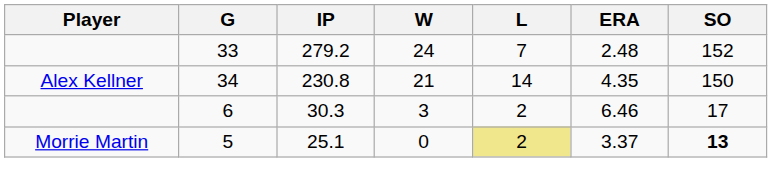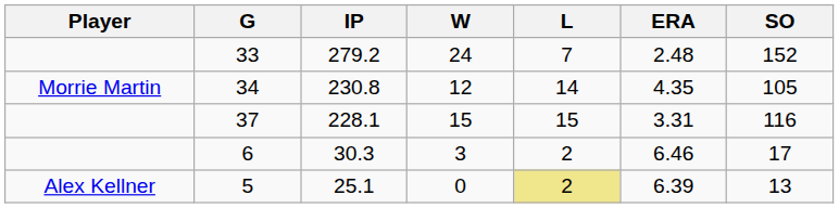 <table class="wikitable sortable">
 <tr>
 <th bgcolor="#DDDDFF" width="16%">Player</th>
 <th bgcolor="#DDDDFF" width="9%">G</th>
 <th bgcolor="#DDDDFF" width="9%">IP</th>
 <th bgcolor="#DDDDFF" width="9%">W</th>
 <th bgcolor="#DDDDFF" width="9%">L</th>
 <th bgcolor="#DDDDFF" width="9%">ERA</th>
 <th bgcolor="#DDDDFF" width="9%">SO</th>
 </tr>
 <tr align="center">
 <td></td>
 <td>33</td>
 <td>279.2</td>
 <td>24</td>
 <td>7</td>
 <td>2.48</td>
 <td>152</td>
 </tr>
 <tr align="center">
-<td><a href='#'>Alex Kellner</a></td>
+<td><a href='#'>Morrie Martin</a></td>
 <td>34</td>
 <td>230.8</td>
-<td>21</td>
+<td>12</td>
 <td>14</td>
 <td>4.35</td>
-<td>150</td>
+<td>105</td>
+</tr>
+<tr align="center">
+<td></td>
+<td>37</td>
+<td>228.1</td>
+<td>15</td>
+<td>15</td>
+<td>3.31</td>
+<td>116</td>
 </tr>
 <tr align="center">
 <td></td>
 <td>6</td>
 <td>30.3</td>
 <td>3</td>
 <td>2</td>
 <td>6.46</td>
 <td>17</td>
 </tr>
 <tr align="center">
-<td><a href='#'>Morrie Martin</a></td>
+<td><a href='#'>Alex Kellner</a></td>
 <td>5</td>
 <td>25.1</td>
 <td>0</td>
 <td style="background: khaki;">2</td>
-<td>3.37</td>
-<td><strong>13</strong></td>
+<td>6.39</td>
+<td>13</td>
 </tr>
 </table>
